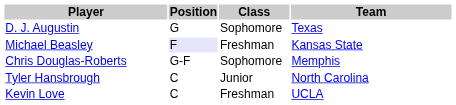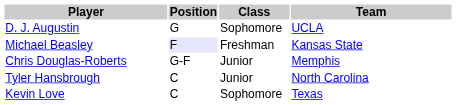 <table style="width:600px" "border:'1' 'solid' 'gray'">
 <tr>
 <th style="background:#CCCCCC;width:40%">Player</th>
 <th style="background:#CCCCCC;width:4%">Position</th>
 <th style="background:#CCCCCC;width:16%">Class</th>
 <th style="background:#CCCCCC;width:40%">Team</th>
 </tr>
 <tr>
 <td><a href='#'>D. J. Augustin</a></td>
 <td>G</td>
 <td>Sophomore</td>
-<td><a href='#'>Texas</a></td>
+<td><a href='#'>UCLA</a></td>
 </tr>
 <tr>
 <td><a href='#'>Michael Beasley</a></td>
 <td style="background: lavender;">F</td>
 <td>Freshman</td>
 <td><a href='#'>Kansas State</a></td>
 </tr>
 <tr>
 <td><a href='#'>Chris Douglas-Roberts</a></td>
 <td>G-F</td>
-<td>Sophomore</td>
+<td>Junior</td>
 <td><a href='#'>Memphis</a></td>
 </tr>
 <tr>
 <td><a href='#'>Tyler Hansbrough</a></td>
 <td>C</td>
 <td>Junior</td>
 <td><a href='#'>North Carolina</a></td>
 </tr>
 <tr>
 <td><a href='#'>Kevin Love</a></td>
 <td>C</td>
-<td>Freshman</td>
-<td><a href='#'>UCLA</a></td>
+<td>Sophomore</td>
+<td><a href='#'>Texas</a></td>
 </tr>
 </table>
